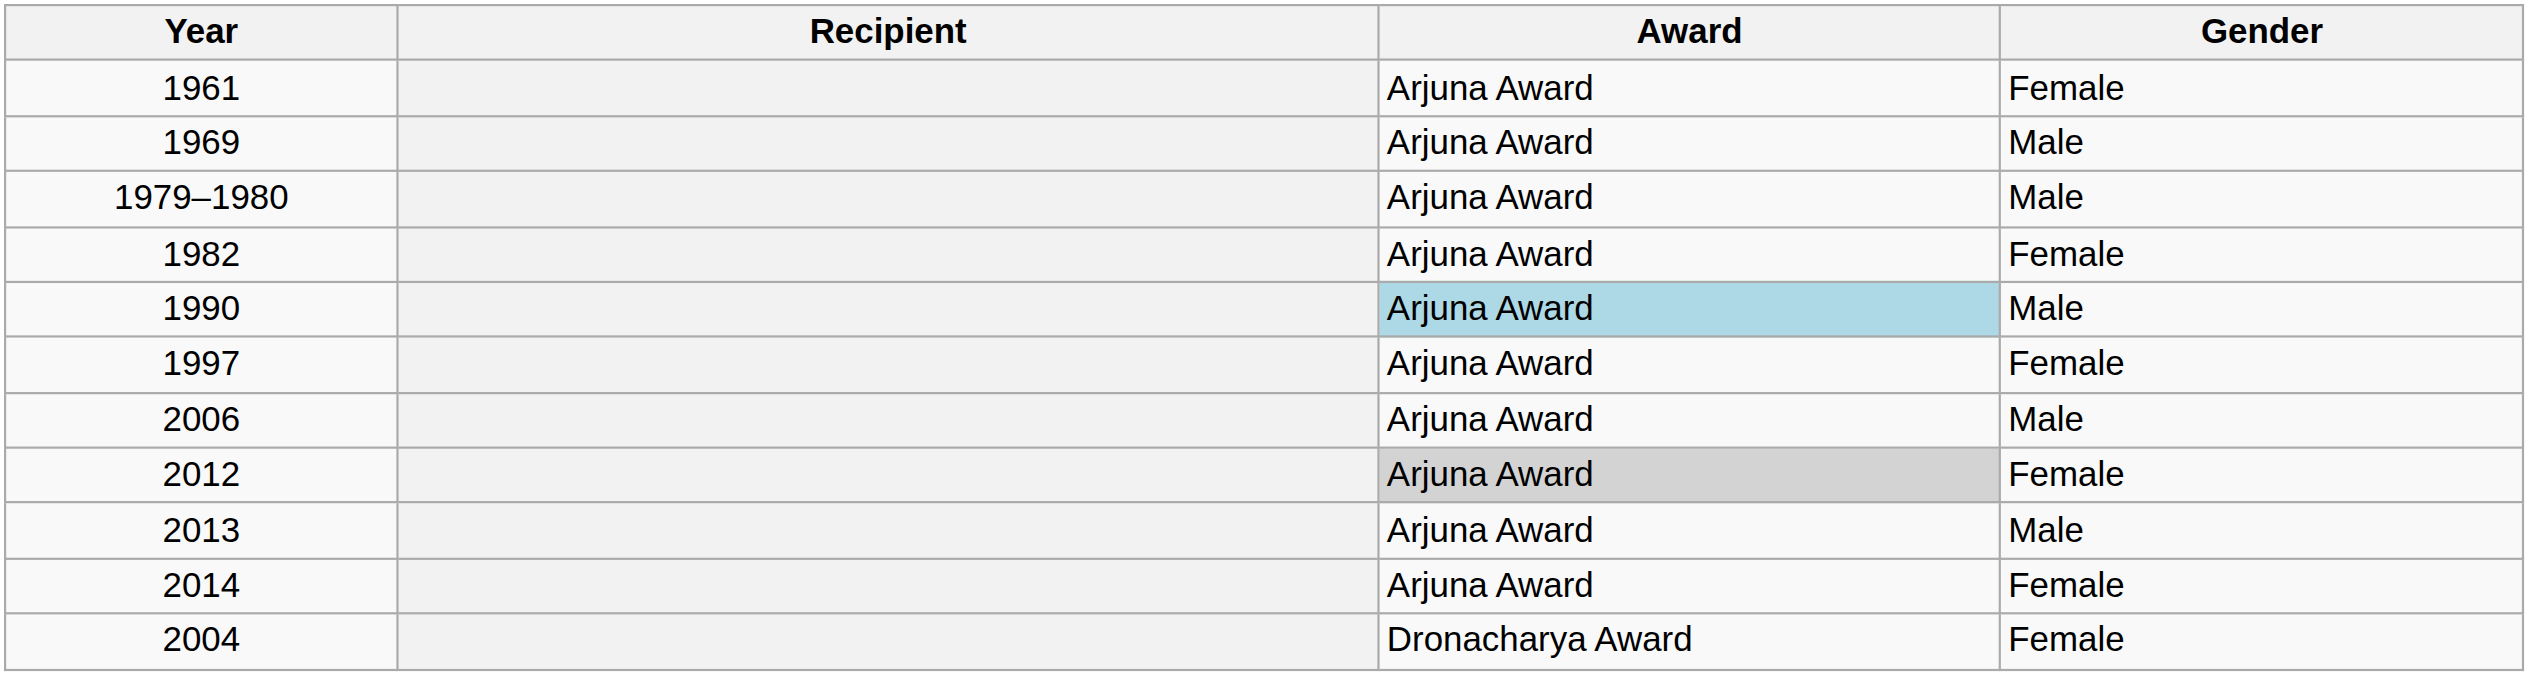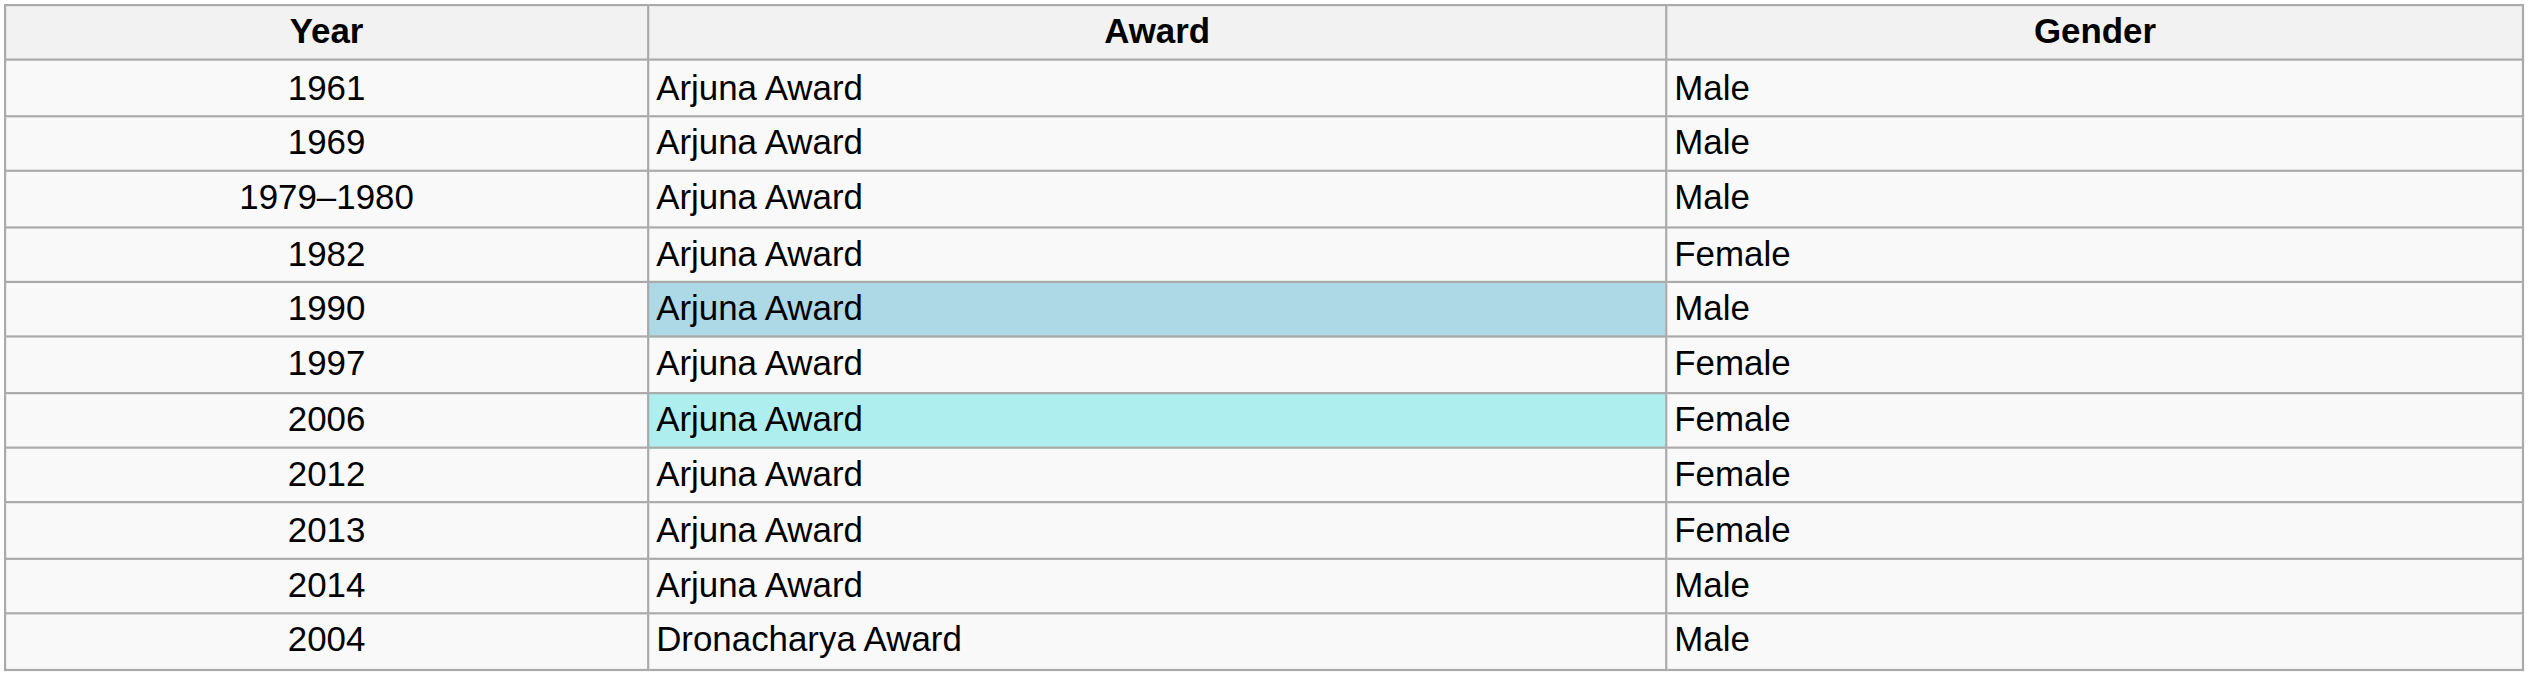 <table class="wikitable plainrowheaders sortable" style="width:73%">
 <tr>
 <th scope="col" style="width:12%">Year</th>
-<th scope="col" style="width:30%">Recipient</th>
 <th scope="col" style="width:19%">Award</th>
 <th scope="col" style="width:16%">Gender</th>
 </tr>
 <tr>
 <td style="text-align:center;">1961</td>
-<th scope="row"></th>
 <td>Arjuna Award</td>
-<td>Female</td>
+<td>Male</td>
 </tr>
 <tr>
 <td style="text-align:center;">1969</td>
-<th scope="row"></th>
 <td>Arjuna Award</td>
 <td>Male</td>
 </tr>
 <tr>
 <td style="text-align:center;">1979–1980</td>
-<th scope="row"></th>
 <td>Arjuna Award</td>
 <td>Male</td>
 </tr>
 <tr>
 <td style="text-align:center;">1982</td>
-<th scope="row"></th>
 <td>Arjuna Award</td>
 <td>Female</td>
 </tr>
 <tr>
 <td style="text-align:center;">1990</td>
-<th scope="row"></th>
 <td style="background: lightblue;">Arjuna Award</td>
 <td>Male</td>
 </tr>
 <tr>
 <td style="text-align:center;">1997</td>
-<th scope="row"></th>
 <td>Arjuna Award</td>
 <td>Female</td>
 </tr>
 <tr>
 <td style="text-align:center;">2006</td>
-<th scope="row"></th>
+<td style="background: paleturquoise;">Arjuna Award</td>
+<td>Female</td>
+</tr>
+<tr>
+<td style="text-align:center;">2012</td>
+<td>Arjuna Award</td>
+<td>Female</td>
+</tr>
+<tr>
+<td style="text-align:center;">2013</td>
+<td>Arjuna Award</td>
+<td>Female</td>
+</tr>
+<tr>
+<td style="text-align:center;">2014</td>
 <td>Arjuna Award</td>
 <td>Male</td>
 </tr>
 <tr>
-<td style="text-align:center;">2012</td>
-<th scope="row"></th>
-<td style="background: lightgrey;">Arjuna Award</td>
-<td>Female</td>
-</tr>
-<tr>
-<td style="text-align:center;">2013</td>
-<th scope="row"></th>
-<td>Arjuna Award</td>
+<td style="text-align:center;">2004</td>
+<td>Dronacharya Award</td>
 <td>Male</td>
 </tr>
-<tr>
-<td style="text-align:center;">2014</td>
-<th scope="row"></th>
-<td>Arjuna Award</td>
-<td>Female</td>
-</tr>
-<tr>
-<td style="text-align:center;">2004</td>
-<th scope="row"></th>
-<td>Dronacharya Award</td>
-<td>Female</td>
-</tr>
 </table>
